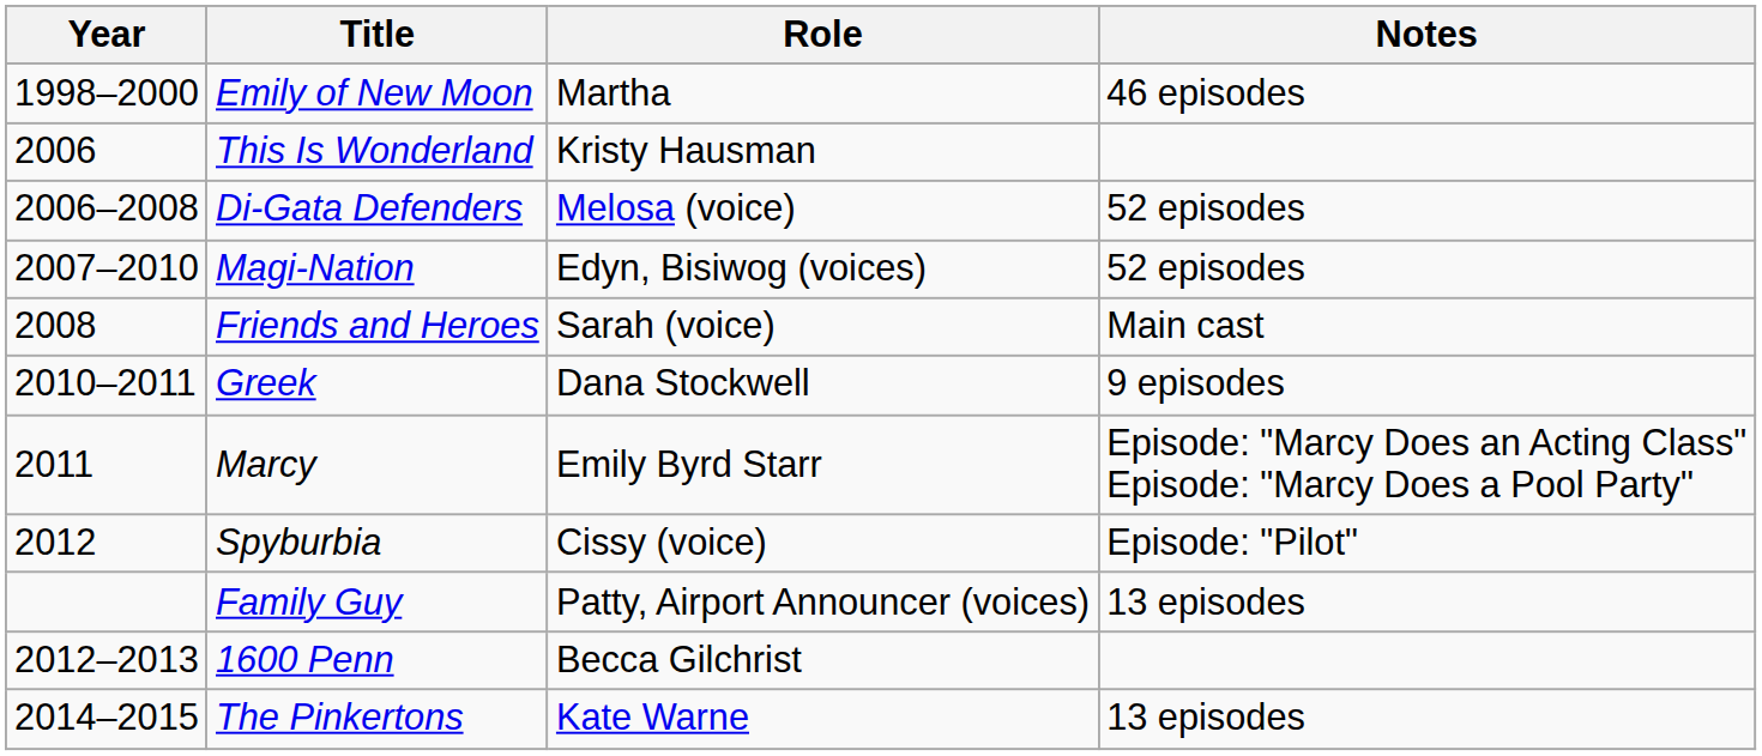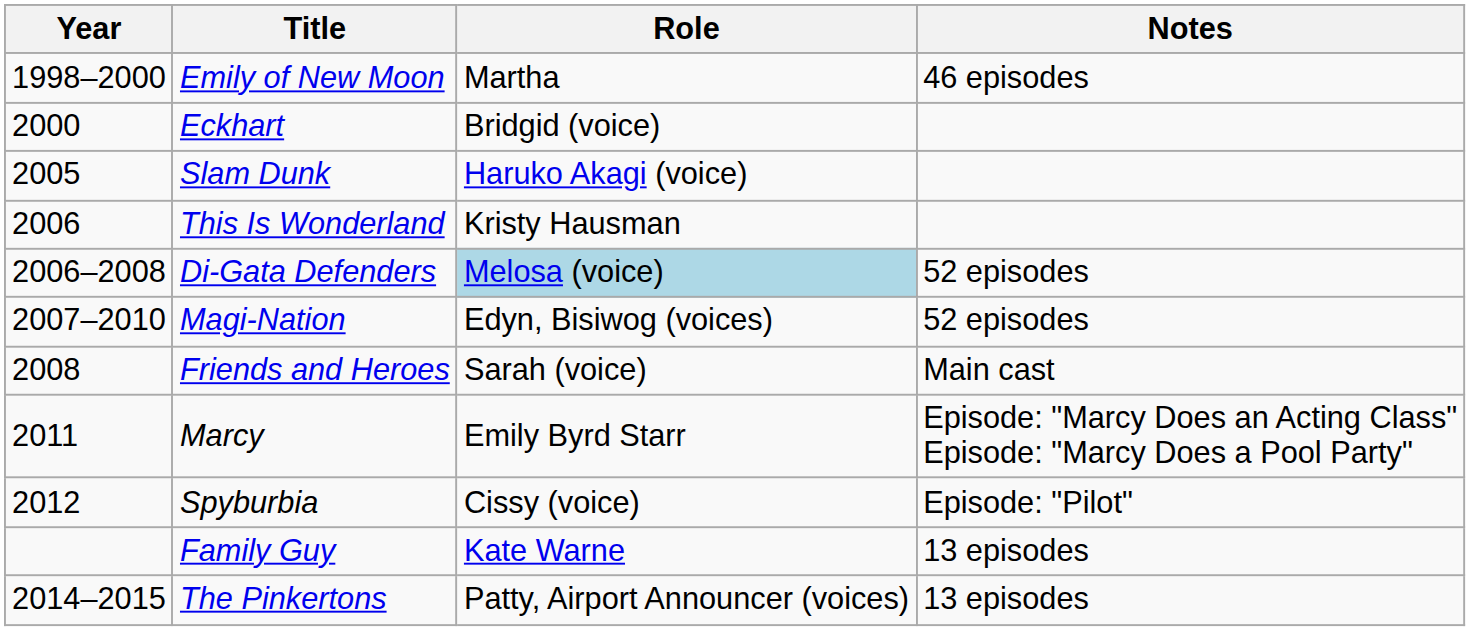 <table class="wikitable sortable">
 <tr>
 <th>Year</th>
 <th>Title</th>
 <th>Role</th>
 <th class="unsortable">Notes</th>
 </tr>
 <tr>
 <td>1998–2000</td>
 <td><em><a href='#'>Emily of New Moon</a></em></td>
 <td>Martha</td>
 <td>46 episodes</td>
 </tr>
 <tr>
+<td>2000</td>
+<td><em><a href='#'>Eckhart</a></em></td>
+<td>Bridgid (voice)</td>
+<td></td>
+</tr>
+<tr>
+<td>2005</td>
+<td><em><a href='#'>Slam Dunk</a></em></td>
+<td><a href='#'>Haruko Akagi</a> (voice)</td>
+<td></td>
+</tr>
+<tr>
 <td>2006</td>
 <td><em><a href='#'>This Is Wonderland</a></em></td>
 <td>Kristy Hausman</td>
 <td></td>
 </tr>
 <tr>
 <td>2006–2008</td>
 <td><em><a href='#'>Di-Gata Defenders</a></em></td>
-<td><a href='#'>Melosa</a> (voice)</td>
+<td style="background: lightblue;"><a href='#'>Melosa</a> (voice)</td>
 <td>52 episodes</td>
 </tr>
 <tr>
 <td>2007–2010</td>
 <td><em><a href='#'>Magi-Nation</a></em></td>
 <td>Edyn, Bisiwog (voices)</td>
 <td>52 episodes</td>
 </tr>
 <tr>
 <td>2008</td>
 <td><em><a href='#'>Friends and Heroes</a></em></td>
 <td>Sarah (voice)</td>
 <td>Main cast</td>
-</tr>
-<tr>
-<td>2010–2011</td>
-<td><em><a href='#'>Greek</a></em></td>
-<td>Dana Stockwell</td>
-<td>9 episodes</td>
 </tr>
 <tr>
 <td>2011</td>
 <td><em>Marcy</em></td>
 <td>Emily Byrd Starr</td>
 <td>Episode: "Marcy Does an Acting Class"<br>Episode: "Marcy Does a Pool Party"</td>
 </tr>
 <tr>
 <td>2012</td>
 <td><em>Spyburbia</em></td>
 <td>Cissy (voice)</td>
 <td>Episode: "Pilot"</td>
 </tr>
 <tr>
 <td></td>
 <td><em><a href='#'>Family Guy</a></em></td>
-<td>Patty, Airport Announcer (voices)</td>
+<td><a href='#'>Kate Warne</a></td>
 <td>13 episodes</td>
-</tr>
-<tr>
-<td>2012–2013</td>
-<td><em><a href='#'>1600 Penn</a></em></td>
-<td>Becca Gilchrist</td>
-<td></td>
 </tr>
 <tr>
 <td>2014–2015</td>
 <td data-sort-value="Pinkertons, The"><em><a href='#'>The Pinkertons</a></em></td>
-<td><a href='#'>Kate Warne</a></td>
+<td>Patty, Airport Announcer (voices)</td>
 <td>13 episodes</td>
 </tr>
 </table>
